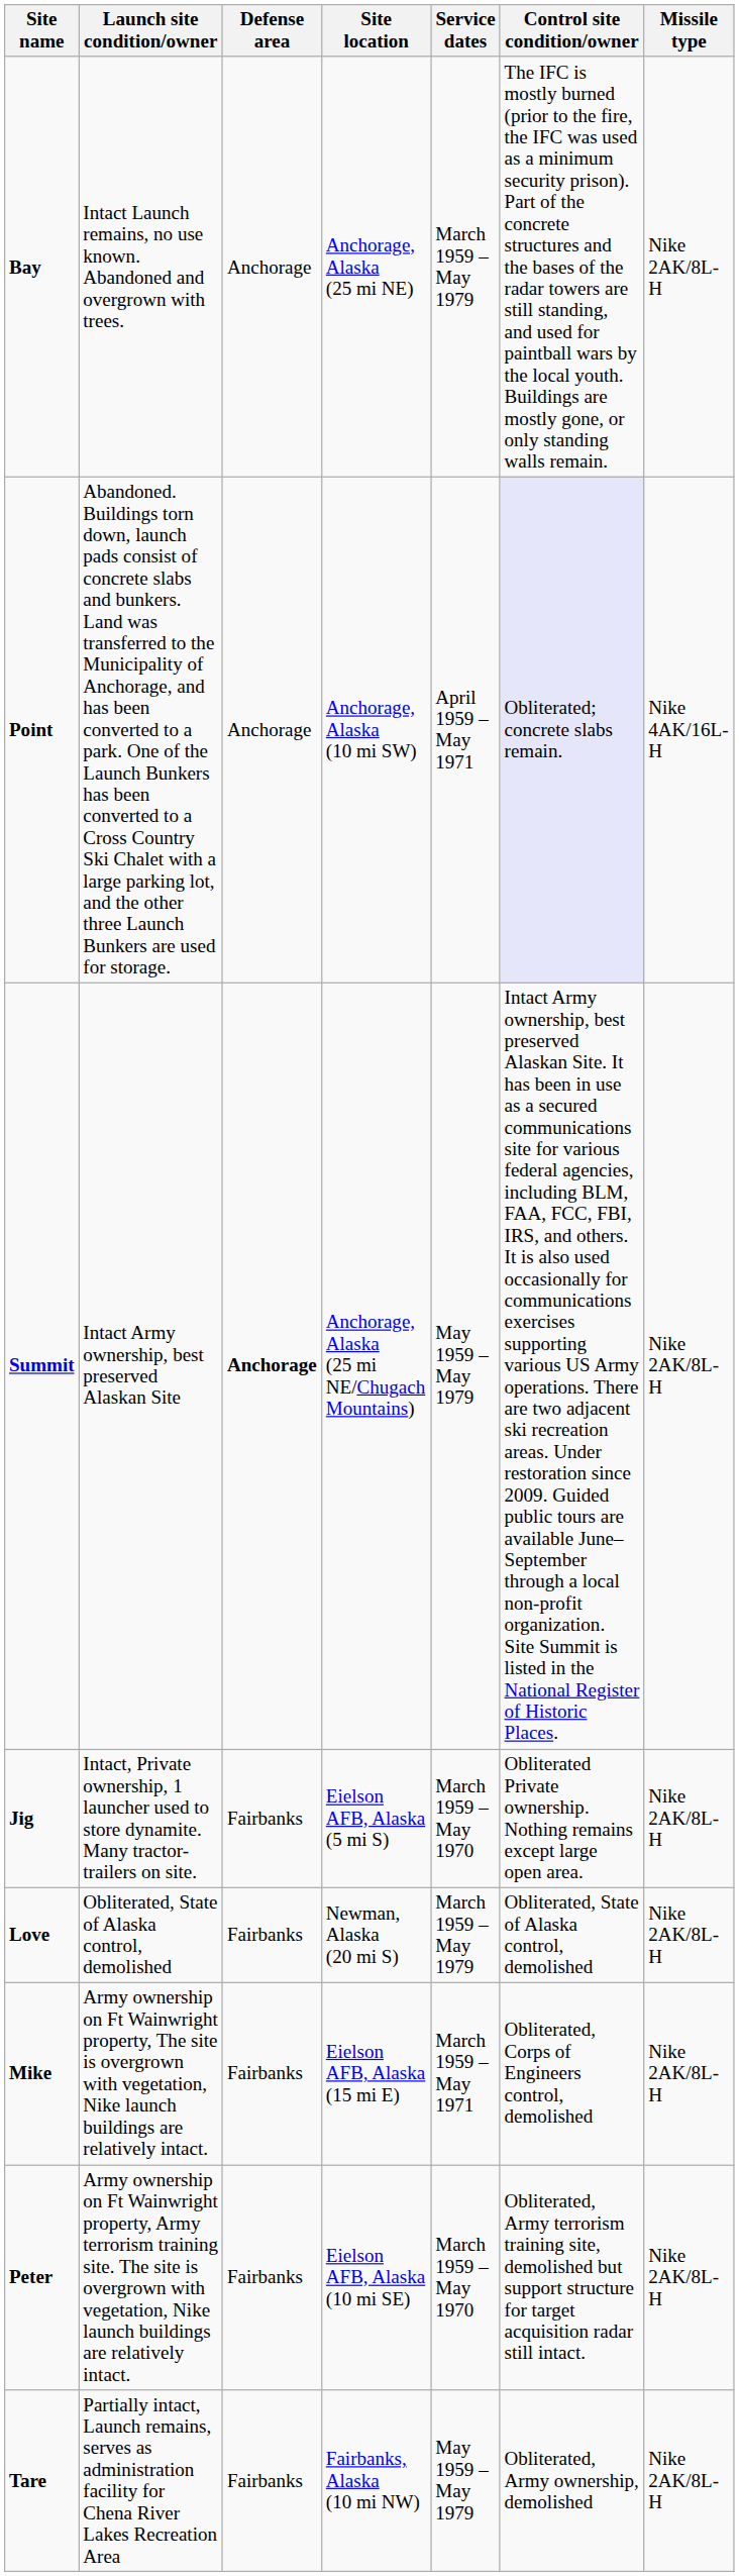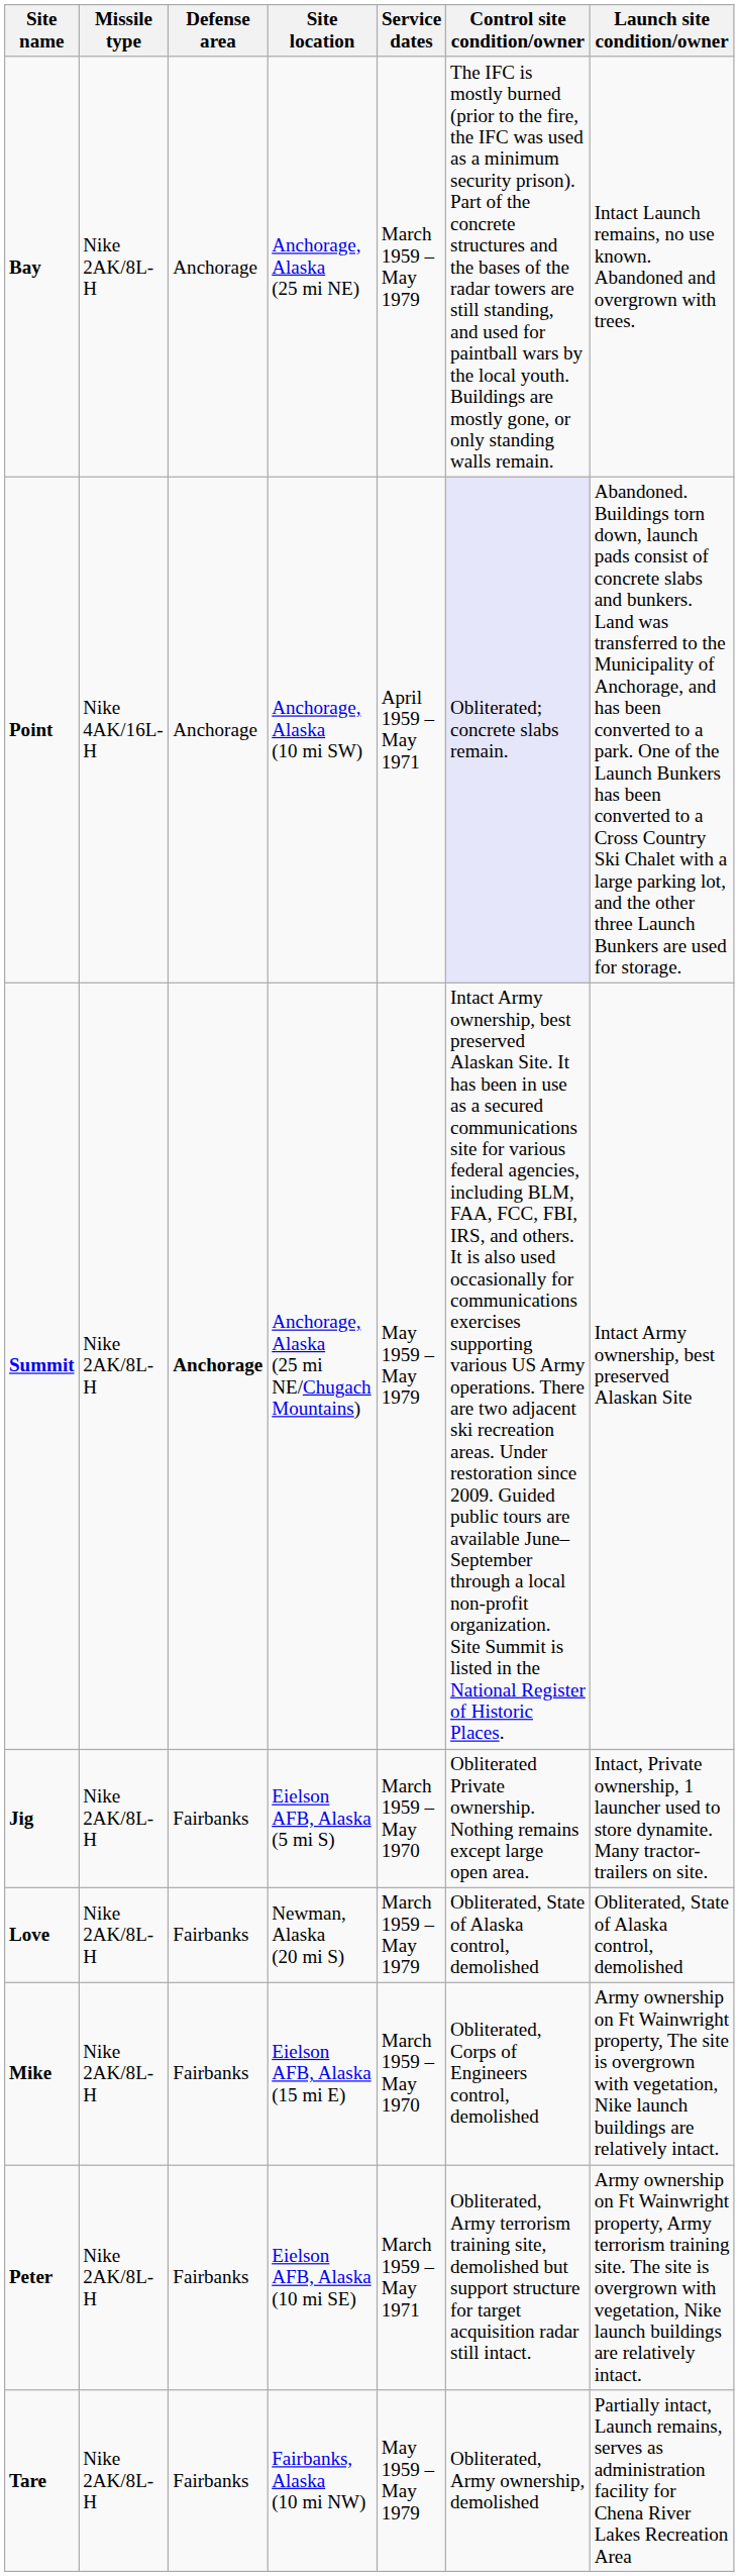 <table class="wikitable sortable">
 <tr>
 <th scope="col" style="width:50px;">Site name</th>
-<th scope="col" style="width:250px;">Launch site condition/owner</th>
+<th scope="col" style="width:150px;">Missile type</th>
 <th scope="col" style="width:100px;">Defense area</th>
 <th scope="col" style="width:200px;">Site location</th>
 <th scope="col" style="width:75px;">Service dates</th>
 <th scope="col" style="width:250px;">Control site condition/owner</th>
-<th scope="col" style="width:150px;">Missile type</th>
+<th scope="col" style="width:250px;">Launch site condition/owner</th>
 </tr>
 <tr>
 <td><strong>Bay</strong></td>
-<td>Intact Launch remains, no use known. Abandoned and overgrown with trees.<br></td>
+<td>Nike 2AK/8L-H</td>
 <td>Anchorage</td>
 <td><a href='#'>Anchorage, Alaska</a> (25 mi NE)</td>
 <td>March 1959 – May 1979</td>
 <td>The IFC is mostly burned (prior to the fire, the IFC was used as a minimum security prison). Part of the concrete structures and the bases of the radar towers are still standing, and used for paintball wars by the local youth. Buildings are mostly gone, or only standing walls remain.<br></td>
-<td>Nike 2AK/8L-H</td>
+<td>Intact Launch remains, no use known. Abandoned and overgrown with trees.<br></td>
 </tr>
 <tr>
 <td><strong>Point</strong></td>
-<td>Abandoned. Buildings torn down, launch pads consist of concrete slabs and bunkers. Land was transferred to the Municipality of Anchorage, and has been converted to a park. One of the Launch Bunkers has been converted to a Cross Country Ski Chalet with a large parking lot, and the other three Launch Bunkers are used for storage.<br></td>
+<td>Nike 4AK/16L-H</td>
 <td>Anchorage</td>
 <td><a href='#'>Anchorage, Alaska</a> (10 mi SW)</td>
 <td>April 1959 – May 1971</td>
 <td style="background: lavender;">Obliterated; concrete slabs remain.<br></td>
-<td>Nike 4AK/16L-H</td>
+<td>Abandoned. Buildings torn down, launch pads consist of concrete slabs and bunkers. Land was transferred to the Municipality of Anchorage, and has been converted to a park. One of the Launch Bunkers has been converted to a Cross Country Ski Chalet with a large parking lot, and the other three Launch Bunkers are used for storage.<br></td>
 </tr>
 <tr>
 <td><a href='#'><strong>Summit</strong></a></td>
-<td>Intact Army ownership, best preserved Alaskan Site<br></td>
+<td>Nike 2AK/8L-H</td>
 <td><strong>Anchorage</strong></td>
 <td><a href='#'>Anchorage, Alaska</a> (25 mi NE/<a href='#'>Chugach Mountains</a>)</td>
 <td>May 1959 – May 1979</td>
 <td>Intact Army ownership, best preserved Alaskan Site. It has been in use as a secured communications site for various federal agencies, including BLM, FAA, FCC, FBI, IRS, and others. It is also used occasionally for communications exercises supporting various US Army operations. There are two adjacent ski recreation areas. Under restoration since 2009. Guided public tours are available June–September through a local non-profit organization. Site Summit is listed in the <a href='#'>National Register of Historic Places</a>.<br></td>
-<td>Nike 2AK/8L-H</td>
+<td>Intact Army ownership, best preserved Alaskan Site<br></td>
 </tr>
 <tr>
 <td><strong>Jig</strong></td>
-<td>Intact, Private ownership, 1 launcher used to store dynamite. Many tractor-trailers on site.<br></td>
+<td>Nike 2AK/8L-H</td>
 <td>Fairbanks</td>
 <td><a href='#'>Eielson AFB, Alaska</a> (5 mi S)</td>
 <td>March 1959 – May 1970</td>
 <td>Obliterated Private ownership. Nothing remains except large open area.<br></td>
-<td>Nike 2AK/8L-H</td>
+<td>Intact, Private ownership, 1 launcher used to store dynamite. Many tractor-trailers on site.<br></td>
 </tr>
 <tr>
 <td><strong>Love</strong></td>
-<td>Obliterated, State of Alaska control, demolished<br></td>
+<td>Nike 2AK/8L-H</td>
 <td>Fairbanks</td>
 <td>Newman, Alaska (20 mi S)</td>
 <td>March 1959 – May 1979</td>
 <td>Obliterated, State of Alaska control, demolished<br></td>
-<td>Nike 2AK/8L-H</td>
+<td>Obliterated, State of Alaska control, demolished<br></td>
 </tr>
 <tr>
 <td><strong>Mike</strong></td>
-<td>Army ownership on Ft Wainwright property, The site is overgrown with vegetation, Nike launch buildings are relatively intact.<br></td>
+<td>Nike 2AK/8L-H</td>
 <td>Fairbanks</td>
 <td><a href='#'>Eielson AFB, Alaska</a> (15 mi E)</td>
-<td>March 1959 – May 1971</td>
+<td>March 1959 – May 1970</td>
 <td>Obliterated, Corps of Engineers control, demolished<br> </td>
-<td>Nike 2AK/8L-H</td>
+<td>Army ownership on Ft Wainwright property, The site is overgrown with vegetation, Nike launch buildings are relatively intact.<br></td>
 </tr>
 <tr>
 <td><strong>Peter</strong></td>
-<td>Army ownership on Ft Wainwright property, Army terrorism training site. The site is overgrown with vegetation, Nike launch buildings are relatively intact.<br></td>
+<td>Nike 2AK/8L-H</td>
 <td>Fairbanks</td>
 <td><a href='#'>Eielson AFB, Alaska</a> (10 mi SE)</td>
-<td>March 1959 – May 1970</td>
+<td>March 1959 – May 1971</td>
 <td>Obliterated, Army terrorism training site, demolished but support structure for target acquisition radar still intact.<br></td>
-<td>Nike 2AK/8L-H</td>
+<td>Army ownership on Ft Wainwright property, Army terrorism training site. The site is overgrown with vegetation, Nike launch buildings are relatively intact.<br></td>
 </tr>
 <tr>
 <td><strong>Tare</strong></td>
-<td>Partially intact, Launch remains, serves as administration facility for Chena River Lakes Recreation Area<br> </td>
+<td>Nike 2AK/8L-H</td>
 <td>Fairbanks</td>
 <td><a href='#'>Fairbanks, Alaska</a> (10 mi NW)</td>
 <td>May 1959 – May 1979</td>
 <td>Obliterated, Army ownership, demolished<br></td>
-<td>Nike 2AK/8L-H</td>
+<td>Partially intact, Launch remains, serves as administration facility for Chena River Lakes Recreation Area<br> </td>
 </tr>
 </table>
